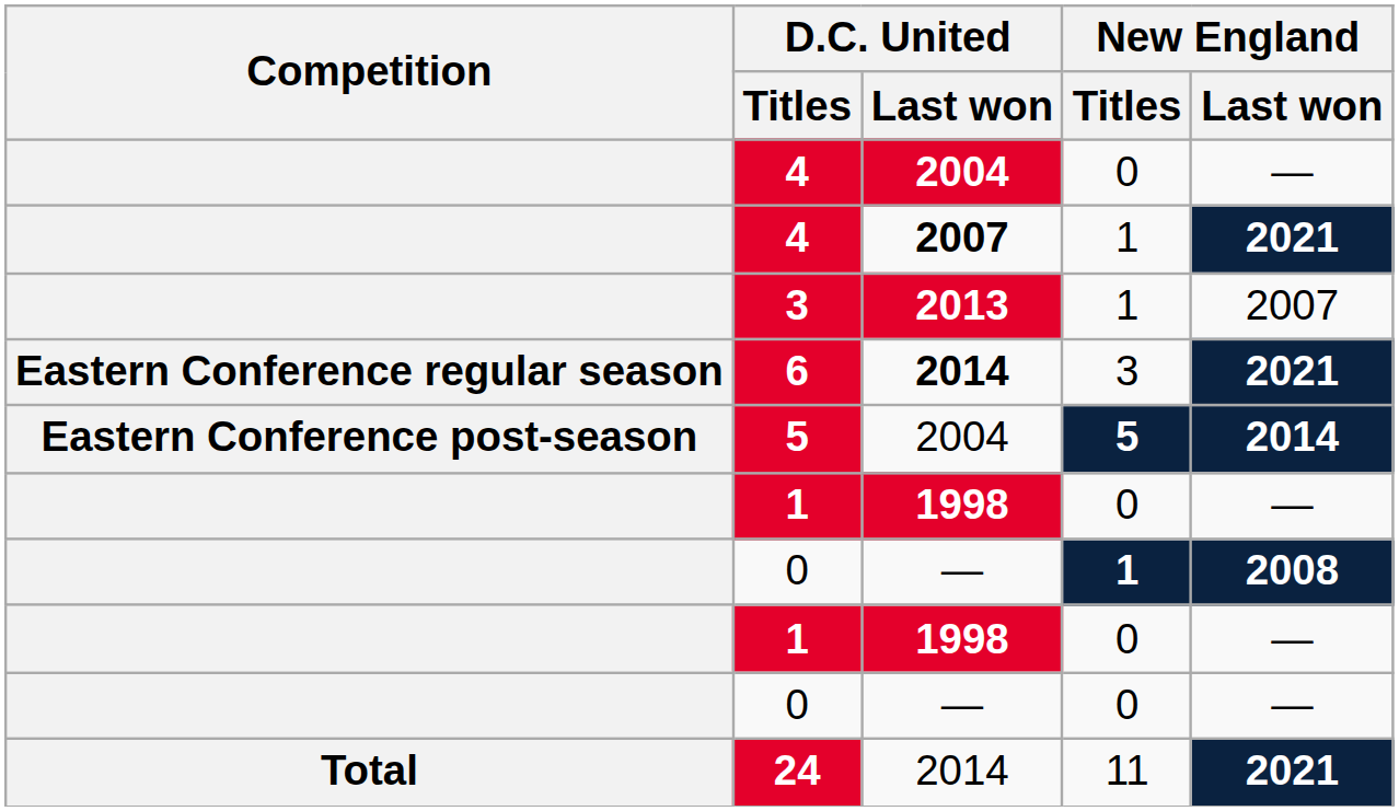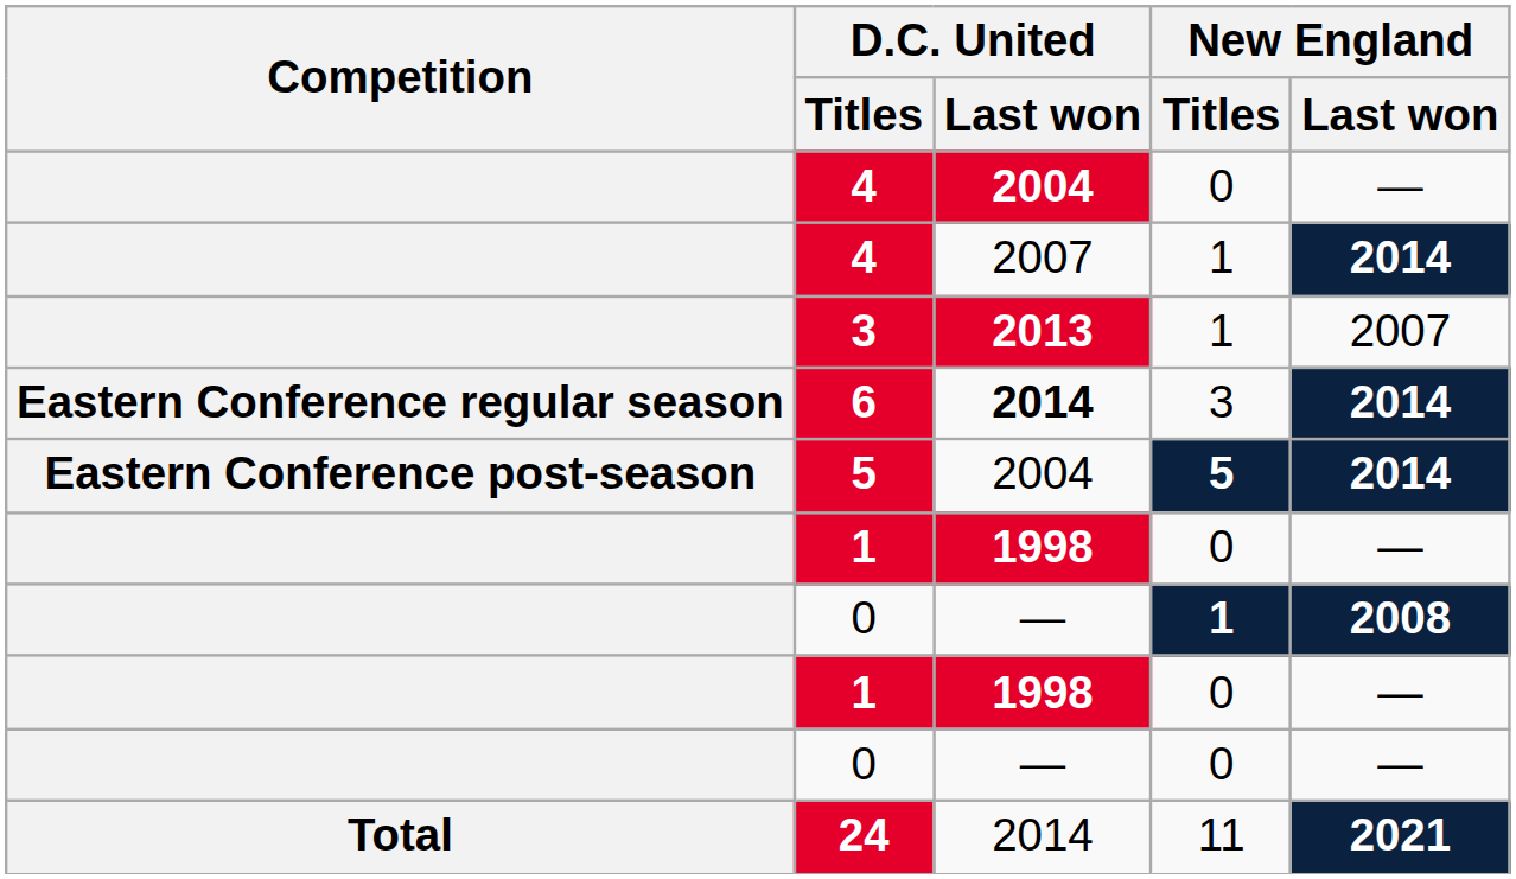 <table class="wikitable" style="text-align:center;">
 <tr>
 <th rowspan="2">Competition</th>
 <th colspan="2">D.C. United</th>
 <th colspan="2">New England</th>
 </tr>
 <tr>
 <th>Titles</th>
 <th>Last won</th>
 <th>Titles</th>
 <th>Last won</th>
 </tr>
 <tr>
 <th></th>
 <td style="text-align:center; background:#E4002B;color:white;"><strong>4</strong></td>
 <td style="text-align:center; background:#E4002B;color:white;"><strong>2004</strong></td>
 <td>0</td>
 <td>—</td>
 </tr>
 <tr>
 <th></th>
 <td style="text-align:center; background:#E4002B;color:white;"><strong>4</strong></td>
-<td><strong>2007</strong></td>
+<td>2007</td>
 <td>1</td>
-<td style="text-align:center; background:#0A2240;color:white;"><strong>2021</strong></td>
+<td style="text-align:center; background:#0A2240;color:white;"><strong>2014</strong></td>
 </tr>
 <tr>
 <th></th>
 <td style="text-align:center; background:#E4002B;color:white;"><strong>3</strong></td>
 <td style="text-align:center; background:#E4002B;color:white;"><strong>2013</strong></td>
 <td>1</td>
 <td>2007</td>
 </tr>
 <tr>
 <th>Eastern Conference regular season</th>
 <td style="text-align:center; background:#E4002B;color:white;"><strong>6</strong></td>
 <td><strong>2014</strong></td>
 <td>3</td>
-<td style="text-align:center; background:#0A2240;color:white;"><strong>2021</strong></td>
+<td style="text-align:center; background:#0A2240;color:white;"><strong>2014</strong></td>
 </tr>
 <tr>
 <th>Eastern Conference post-season</th>
 <td style="text-align:center; background:#E4002B;color:white;"><strong>5</strong></td>
 <td>2004</td>
 <td style="text-align:center; background:#0A2240;color:white;"><strong>5</strong></td>
 <td style="text-align:center; background:#0A2240;color:white;"><strong>2014</strong></td>
 </tr>
 <tr>
 <th></th>
 <td style="text-align:center; background:#E4002B;color:white;"><strong>1</strong></td>
 <td style="text-align:center; background:#E4002B;color:white;"><strong>1998</strong></td>
 <td>0</td>
 <td>—</td>
 </tr>
 <tr>
 <th></th>
 <td>0</td>
 <td>—</td>
 <td style="text-align:center; background:#0A2240;color:white;"><strong>1</strong></td>
 <td style="text-align:center; background:#0A2240;color:white;"><strong>2008</strong></td>
 </tr>
 <tr>
 <th></th>
 <td style="text-align:center; background:#E4002B;color:white;"><strong>1</strong></td>
 <td style="text-align:center; background:#E4002B;color:white;"><strong>1998</strong></td>
 <td>0</td>
 <td>—</td>
 </tr>
 <tr>
 <th></th>
 <td>0</td>
 <td>—</td>
 <td>0</td>
 <td>—</td>
 </tr>
 <tr>
 <th>Total</th>
 <td style="text-align:center; background:#E4002B;color:white;"><strong>24</strong></td>
 <td>2014</td>
 <td>11</td>
 <td style="text-align:center; background:#0A2240;color:white;"><strong>2021</strong></td>
 </tr>
 </table>
